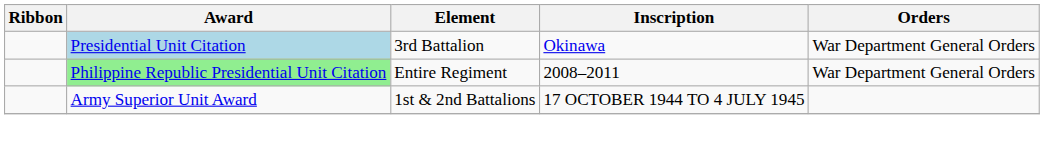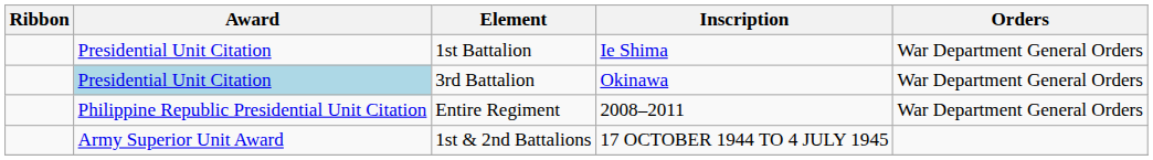 <table class="wikitable">
 <tr>
 <th>Ribbon</th>
 <th>Award</th>
 <th>Element</th>
 <th>Inscription</th>
 <th>Orders</th>
 </tr>
 <tr>
 <td></td>
+<td><a href='#'>Presidential Unit Citation</a></td>
+<td>1st Battalion</td>
+<td><a href='#'>Ie Shima</a></td>
+<td>War Department General Orders</td>
+</tr>
+<tr>
+<td></td>
 <td style="background: lightblue;"><a href='#'>Presidential Unit Citation</a></td>
 <td>3rd Battalion</td>
 <td><a href='#'>Okinawa</a></td>
 <td>War Department General Orders</td>
 </tr>
 <tr>
 <td></td>
-<td style="background: lightgreen;"><a href='#'>Philippine Republic Presidential Unit Citation</a></td>
+<td><a href='#'>Philippine Republic Presidential Unit Citation</a></td>
 <td>Entire Regiment</td>
 <td>2008–2011</td>
 <td>War Department General Orders</td>
 </tr>
 <tr>
 <td></td>
 <td><a href='#'>Army Superior Unit Award</a></td>
 <td>1st & 2nd Battalions</td>
 <td>17 OCTOBER 1944 TO 4 JULY 1945</td>
 <td></td>
 </tr>
 <tr>
 </tr>
 </table>
